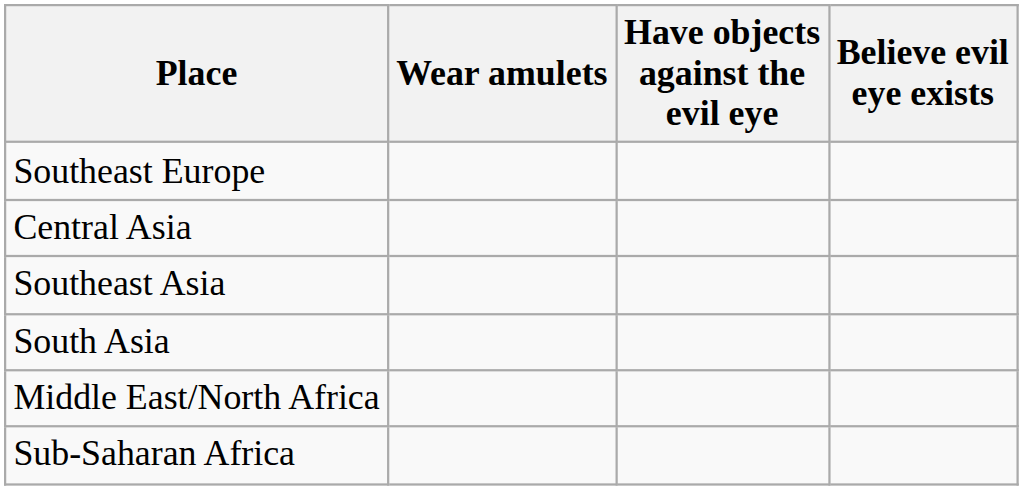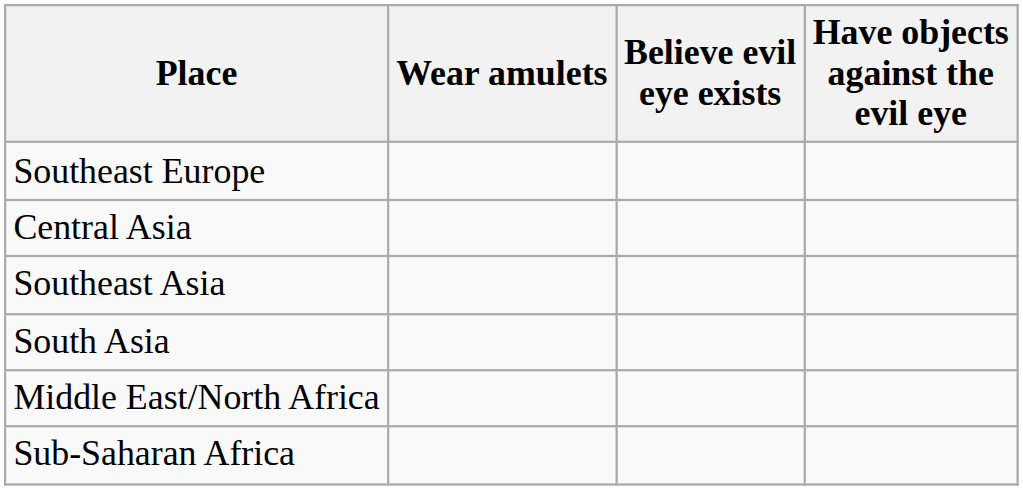 <table class="wikitable floatright">
 <tr>
 <th>Place</th>
 <th>Wear amulets</th>
+<th>Believe evil<br> eye exists</th>
 <th>Have objects<br> against the<br> evil eye</th>
-<th>Believe evil<br> eye exists</th>
 </tr>
 <tr>
 <td>Southeast Europe</td>
 <td></td>
 <td></td>
 <td></td>
 </tr>
 <tr>
 <td>Central Asia</td>
 <td></td>
 <td></td>
 <td></td>
 </tr>
 <tr>
 <td>Southeast Asia</td>
 <td></td>
 <td></td>
 <td></td>
 </tr>
 <tr>
 <td>South Asia</td>
 <td></td>
 <td></td>
 <td></td>
 </tr>
 <tr>
 <td>Middle East/North Africa</td>
 <td></td>
 <td></td>
 <td></td>
 </tr>
 <tr>
 <td>Sub-Saharan Africa</td>
 <td></td>
 <td></td>
 <td></td>
 </tr>
 </table>
